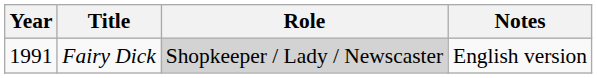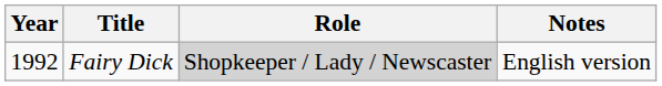 <table class="wikitable sortable plainrowheaders">
 <tr>
 <th>Year</th>
 <th>Title</th>
 <th>Role</th>
 <th class="unsortable">Notes</th>
 </tr>
 <tr>
-<td>1991</td>
+<td>1992</td>
 <td><em>Fairy Dick</em></td>
 <td style="background: lightgrey;">Shopkeeper / Lady / Newscaster</td>
 <td>English version</td>
 </tr>
 </table>
